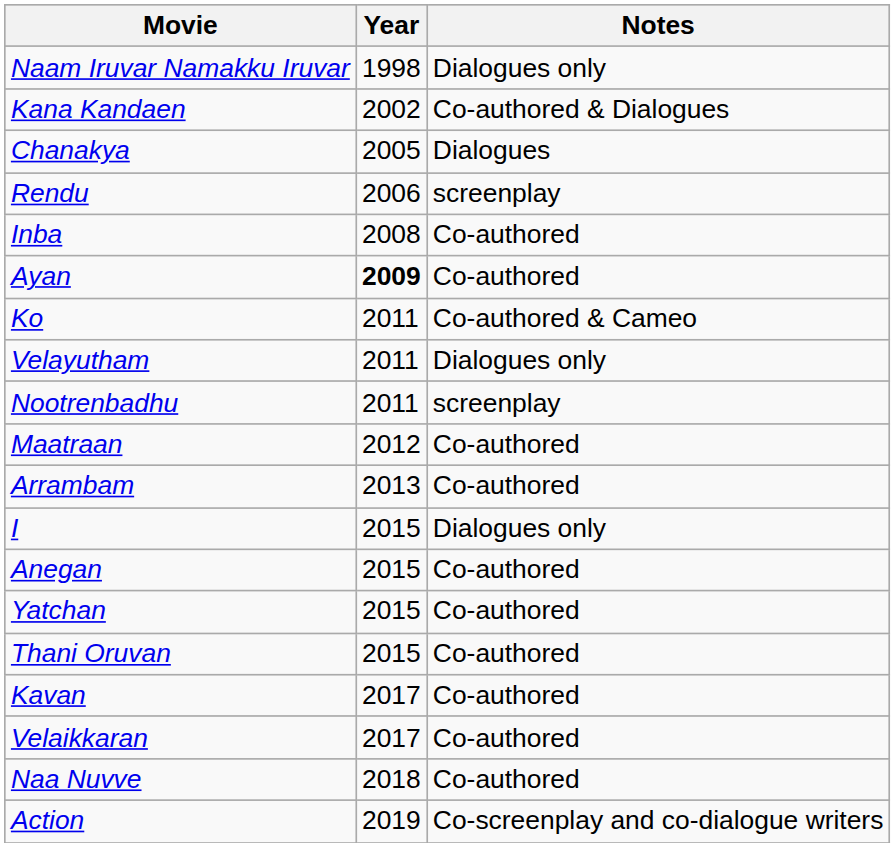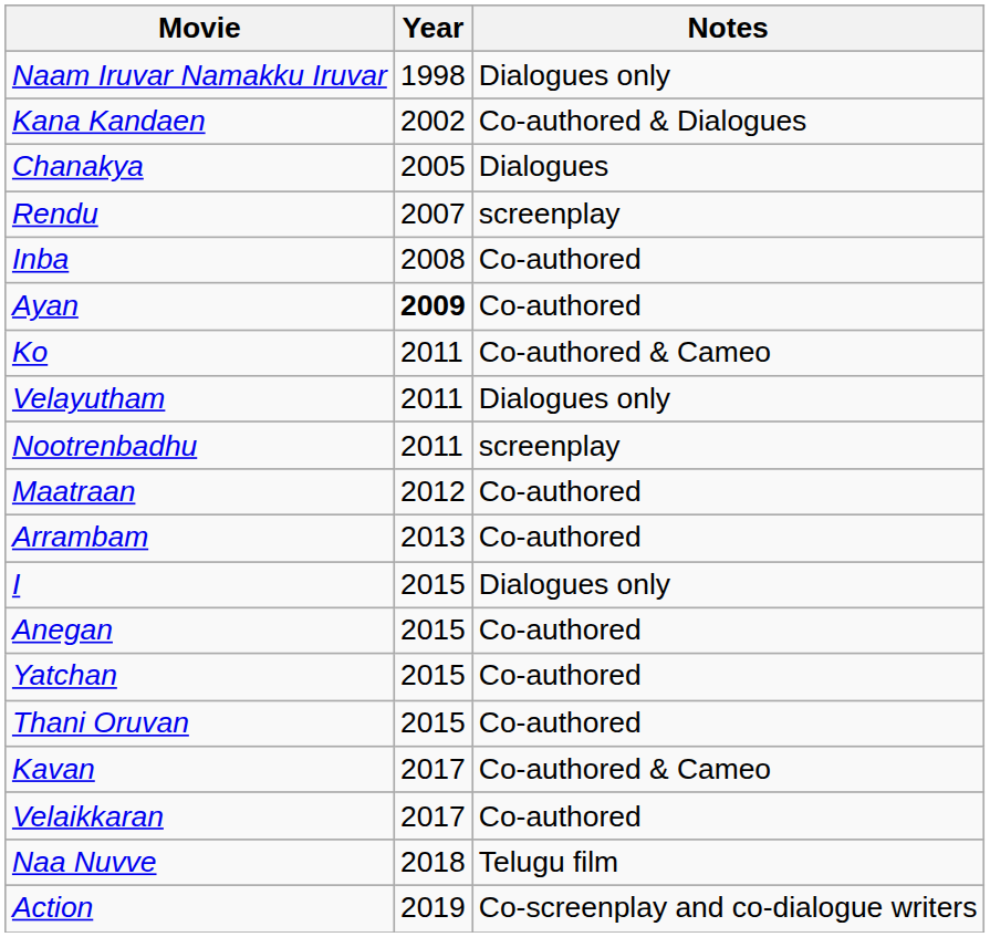 <table class="wikitable sortable">
 <tr>
 <th>Movie</th>
 <th>Year</th>
 <th>Notes</th>
 </tr>
 <tr>
 <td><em><a href='#'>Naam Iruvar Namakku Iruvar</a></em></td>
 <td>1998</td>
 <td>Dialogues only</td>
 </tr>
 <tr>
 <td><em><a href='#'>Kana Kandaen</a></em></td>
 <td>2002</td>
 <td>Co-authored & Dialogues</td>
 </tr>
 <tr>
 <td><em><a href='#'>Chanakya</a></em></td>
 <td>2005</td>
 <td>Dialogues</td>
 </tr>
 <tr>
 <td><em><a href='#'>Rendu</a></em></td>
-<td>2006</td>
+<td>2007</td>
 <td>screenplay</td>
 </tr>
 <tr>
 <td><em><a href='#'>Inba</a></em></td>
 <td>2008</td>
 <td>Co-authored</td>
 </tr>
 <tr>
 <td><em><a href='#'>Ayan</a></em></td>
 <td><strong>2009</strong></td>
 <td>Co-authored</td>
 </tr>
 <tr>
 <td><em><a href='#'>Ko</a></em></td>
 <td>2011</td>
 <td>Co-authored & Cameo</td>
 </tr>
 <tr>
 <td><em><a href='#'>Velayutham</a></em></td>
 <td>2011</td>
 <td>Dialogues only</td>
 </tr>
 <tr>
 <td><em><a href='#'>Nootrenbadhu</a></em></td>
 <td>2011</td>
 <td>screenplay</td>
 </tr>
 <tr>
 <td><em><a href='#'>Maatraan</a></em></td>
 <td>2012</td>
 <td>Co-authored</td>
 </tr>
 <tr>
 <td><em><a href='#'>Arrambam</a></em></td>
 <td>2013</td>
 <td>Co-authored</td>
 </tr>
 <tr>
 <td><em><a href='#'>I</a></em></td>
 <td>2015</td>
 <td>Dialogues only</td>
 </tr>
 <tr>
 <td><em><a href='#'>Anegan</a></em></td>
 <td>2015</td>
 <td>Co-authored</td>
 </tr>
 <tr>
 <td><em><a href='#'>Yatchan</a></em></td>
 <td>2015</td>
 <td>Co-authored</td>
 </tr>
 <tr>
 <td><em><a href='#'>Thani Oruvan</a></em></td>
 <td>2015</td>
 <td>Co-authored</td>
 </tr>
 <tr>
 <td><em><a href='#'>Kavan</a></em></td>
 <td>2017</td>
-<td>Co-authored</td>
+<td>Co-authored & Cameo</td>
 </tr>
 <tr>
 <td><em><a href='#'>Velaikkaran</a></em></td>
 <td>2017</td>
 <td>Co-authored</td>
 </tr>
 <tr>
 <td><em><a href='#'>Naa Nuvve</a></em></td>
 <td>2018</td>
-<td>Co-authored</td>
+<td>Telugu film</td>
 </tr>
 <tr>
 <td><em><a href='#'>Action</a></em></td>
 <td>2019</td>
 <td>Co-screenplay and co-dialogue writers</td>
 </tr>
 </table>
